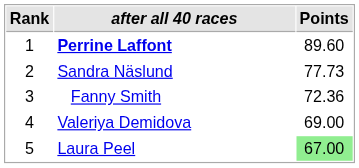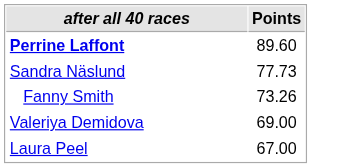 <table cellspacing="1" cellpadding="3" style="border:1px solid #aaa; font-size:86%;">
 <tr style="background:#e4e4e4;">
-<th style="border-bottom:1px solid #aaa; width:10px;">Rank</th>
 <th style="border-bottom:1px solid #aaa; width:200px;"><em>after all 40 races</em></th>
 <th style="border-bottom:1px solid #aaa; width:20px;">Points</th>
 </tr>
 <tr>
-<td align=center>1</td>
 <td><strong> <a href='#'>Perrine Laffont</a></strong></td>
 <td align=center>89.60</td>
 </tr>
 <tr>
-<td align=center>2</td>
 <td> <a href='#'>Sandra Näslund</a></td>
 <td align=center>77.73</td>
 </tr>
 <tr>
-<td align=center>3</td>
 <td>   <a href='#'>Fanny Smith</a></td>
-<td align=center>72.36</td>
+<td align=center>73.26</td>
 </tr>
 <tr>
-<td align=center>4</td>
 <td> <a href='#'>Valeriya Demidova</a></td>
 <td align=center>69.00</td>
 </tr>
 <tr>
-<td align=center>5</td>
 <td> <a href='#'>Laura Peel</a></td>
-<td align=center style="background: lightgreen;">67.00</td>
+<td align=center>67.00</td>
 </tr>
 </table>
